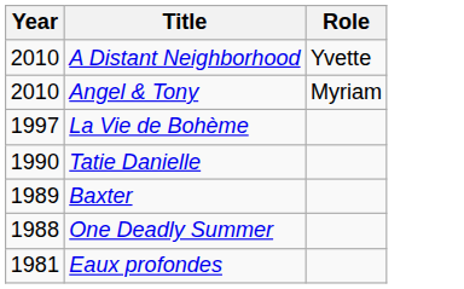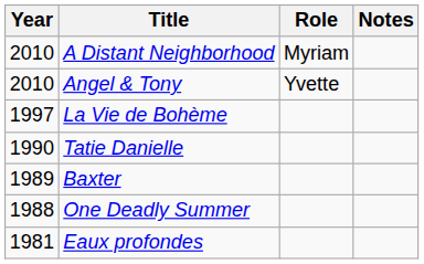 <table class="wikitable sortable">
 <tr>
 <th>Year</th>
 <th>Title</th>
 <th>Role</th>
+<th class="unsortable">Notes</th>
 </tr>
 <tr>
 <td>2010</td>
 <td><em><a href='#'>A Distant Neighborhood</a></em></td>
-<td>Yvette</td>
+<td>Myriam</td>
+<td></td>
 </tr>
 <tr>
 <td>2010</td>
 <td><em><a href='#'>Angel & Tony</a></em></td>
-<td>Myriam</td>
+<td>Yvette</td>
+<td></td>
 </tr>
 <tr>
 <td>1997</td>
 <td><em><a href='#'>La Vie de Bohème</a></em></td>
+<td></td>
 <td></td>
 </tr>
 <tr>
 <td>1990</td>
 <td><em><a href='#'>Tatie Danielle</a></em></td>
 <td></td>
+<td></td>
 </tr>
 <tr>
 <td>1989</td>
 <td><em><a href='#'>Baxter</a></em></td>
+<td></td>
 <td></td>
 </tr>
 <tr>
 <td>1988</td>
 <td><em><a href='#'>One Deadly Summer</a></em></td>
 <td></td>
+<td></td>
 </tr>
 <tr>
 <td>1981</td>
 <td><em><a href='#'>Eaux profondes</a></em></td>
 <td></td>
+<td></td>
 </tr>
 </table>
